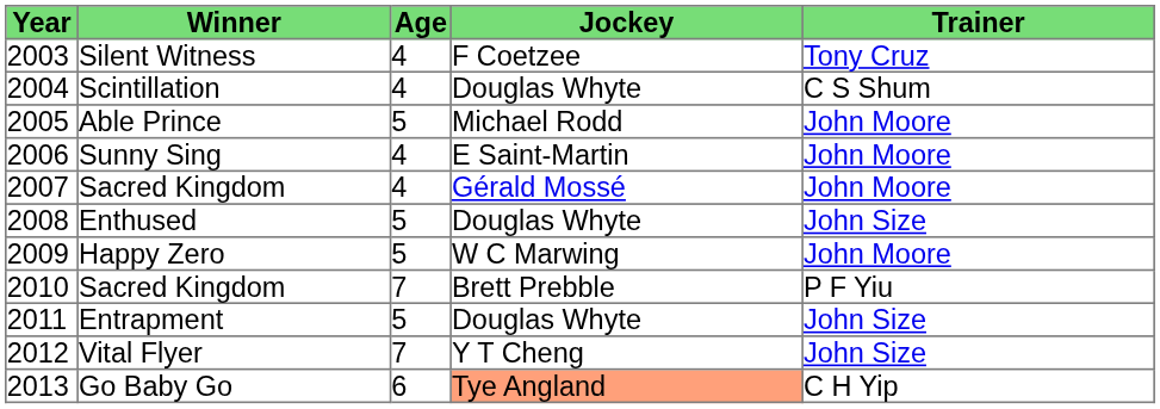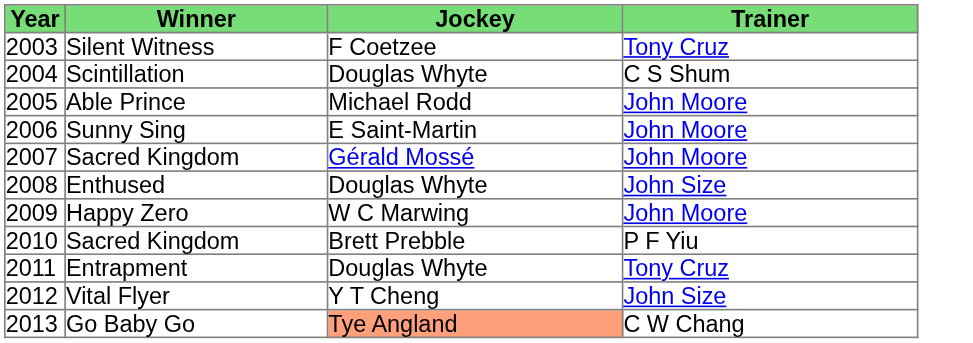 <table class = "sortable" | border="1" cellpadding="0" style="border-collapse: collapse; font-size:90%">
 <tr bgcolor="#77dd77" align="center">
 <td style="width:36px"><strong>Year</strong></td>
 <td style="width:160px"><strong>Winner</strong></td>
-<td style="width:30px"><strong>Age</strong></td>
 <td style="width:180px"><strong>Jockey</strong></td>
 <td style="width:180px"><strong>Trainer</strong></td>
 </tr>
 <tr>
 <td>2003</td>
 <td>Silent Witness</td>
-<td>4</td>
 <td>F Coetzee</td>
 <td><a href='#'>Tony Cruz</a></td>
 </tr>
 <tr>
 <td>2004</td>
 <td>Scintillation</td>
-<td>4</td>
 <td>Douglas Whyte</td>
 <td>C S Shum</td>
 </tr>
 <tr>
 <td>2005</td>
 <td>Able Prince</td>
-<td>5</td>
 <td>Michael Rodd</td>
 <td><a href='#'>John Moore</a></td>
 </tr>
 <tr>
 <td>2006</td>
 <td>Sunny Sing</td>
-<td>4</td>
 <td>E Saint-Martin</td>
 <td><a href='#'>John Moore</a></td>
 </tr>
 <tr>
 <td>2007</td>
 <td>Sacred Kingdom</td>
-<td>4</td>
 <td><a href='#'>Gérald Mossé</a></td>
 <td><a href='#'>John Moore</a></td>
 </tr>
 <tr>
 <td>2008</td>
 <td>Enthused</td>
-<td>5</td>
 <td>Douglas Whyte</td>
 <td><a href='#'>John Size</a></td>
 </tr>
 <tr>
 <td>2009</td>
 <td>Happy Zero</td>
-<td>5</td>
 <td>W C Marwing</td>
 <td><a href='#'>John Moore</a></td>
 </tr>
 <tr>
 <td>2010</td>
 <td>Sacred Kingdom</td>
-<td>7</td>
 <td>Brett Prebble</td>
 <td>P F Yiu</td>
 </tr>
 <tr>
 <td>2011</td>
 <td>Entrapment</td>
-<td>5</td>
 <td>Douglas Whyte</td>
-<td><a href='#'>John Size</a></td>
+<td><a href='#'>Tony Cruz</a></td>
 </tr>
 <tr>
 <td>2012</td>
 <td>Vital Flyer</td>
-<td>7</td>
 <td>Y T Cheng</td>
 <td><a href='#'>John Size</a></td>
 </tr>
 <tr>
 <td>2013</td>
 <td>Go Baby Go</td>
-<td>6</td>
 <td style="background: lightsalmon;">Tye Angland</td>
-<td>C H Yip</td>
+<td>C W Chang</td>
 </tr>
 </table>
